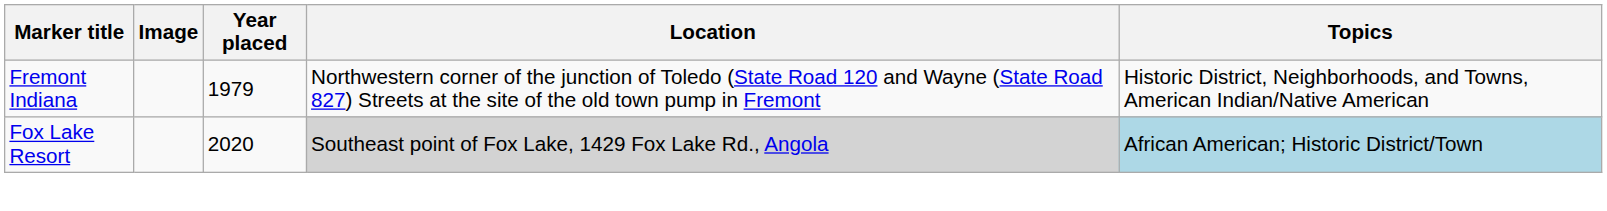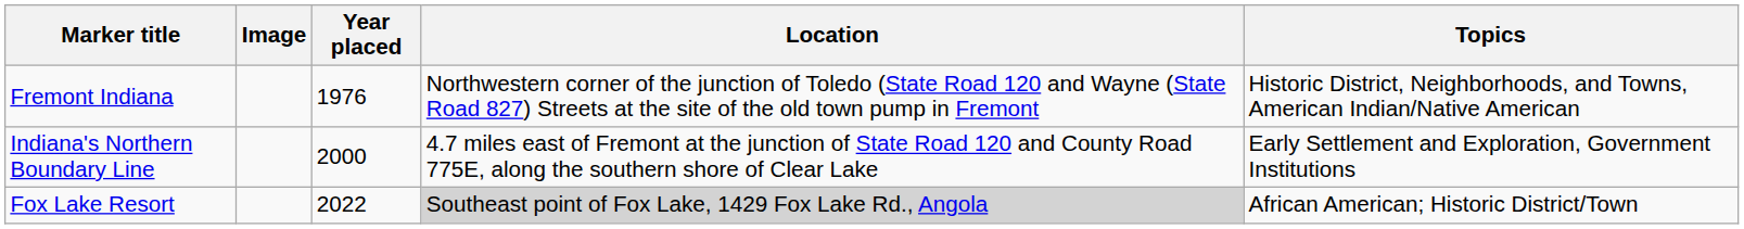 <table class="wikitable sortable" style="width:98%">
 <tr>
 <th>Marker title</th>
 <th class="unsortable">Image</th>
 <th>Year placed</th>
 <th>Location</th>
 <th>Topics</th>
 </tr>
 <tr>
 <td><a href='#'>Fremont Indiana</a></td>
 <td></td>
-<td>1979</td>
+<td>1976</td>
 <td>Northwestern corner of the junction of Toledo (<a href='#'>State Road 120</a> and Wayne (<a href='#'>State Road 827</a>) Streets at the site of the old town pump in <a href='#'>Fremont</a><br><small></small></td>
 <td>Historic District, Neighborhoods, and Towns, American Indian/Native American</td>
+</tr>
+<tr ->
+<td><a href='#'>Indiana's Northern Boundary Line</a></td>
+<td></td>
+<td>2000</td>
+<td>4.7 miles east of Fremont at the junction of <a href='#'>State Road 120</a> and County Road 775E, along the southern shore of Clear Lake<br><small></small></td>
+<td>Early Settlement and Exploration, Government Institutions</td>
 </tr>
 <tr>
 <td><a href='#'>Fox Lake Resort</a></td>
 <td></td>
-<td>2020</td>
+<td>2022</td>
 <td style="background: lightgrey;">Southeast point of Fox Lake, 1429 Fox Lake Rd., <a href='#'>Angola</a><br><small></small></td>
-<td style="background: lightblue;">African American; Historic District/Town</td>
+<td>African American; Historic District/Town</td>
 </tr>
 </table>
